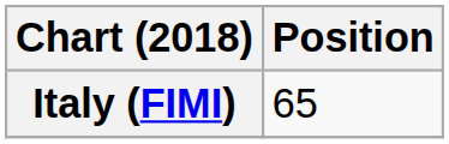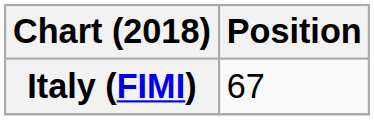 <table class="wikitable sortable plainrowheaders">
 <tr>
 <th>Chart (2018)</th>
 <th>Position</th>
 </tr>
 <tr>
 <th scope="row">Italy (<a href='#'>FIMI</a>)</th>
-<td>65</td>
+<td>67</td>
 </tr>
 <tr>
 </tr>
 </table>
